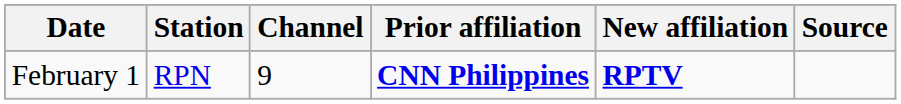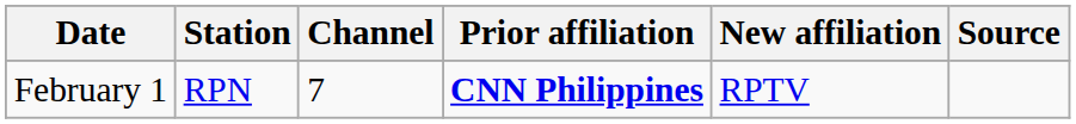 <table class="wikitable">
 <tr>
 <th>Date</th>
 <th>Station</th>
 <th>Channel</th>
 <th>Prior affiliation</th>
 <th>New affiliation</th>
 <th>Source</th>
 </tr>
 <tr>
 <td>February 1</td>
 <td><a href='#'>RPN</a></td>
-<td>9</td>
+<td>7</td>
 <td><strong><a href='#'>CNN Philippines</a></strong></td>
-<td><strong><a href='#'>RPTV</a></strong></td>
+<td><a href='#'>RPTV</a></td>
 <td></td>
 </tr>
 </table>
